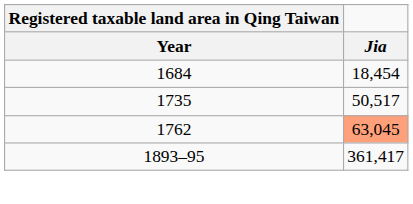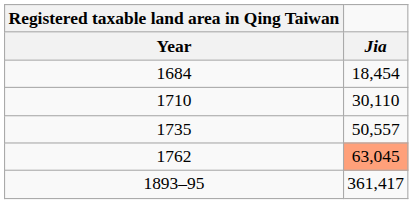 <table class="wikitable collapsible collapsed" style="text-align:center">
 <tr style="background:#CCCC;">
 <th>Registered taxable land area in Qing Taiwan</th>
 </tr>
 <tr>
 <th>Year</th>
 <th><em>Jia</em></th>
 </tr>
 <tr>
 <td>1684</td>
 <td>18,454</td>
 </tr>
 <tr>
+<td>1710</td>
+<td>30,110</td>
+</tr>
+<tr>
 <td>1735</td>
-<td>50,517</td>
+<td>50,557</td>
 </tr>
 <tr>
 <td>1762</td>
 <td style="background: lightsalmon;">63,045</td>
 </tr>
 <tr>
 <td>1893–95</td>
 <td>361,417</td>
 </tr>
 </table>
